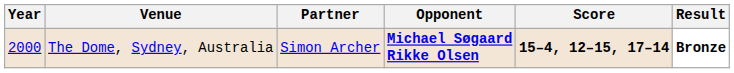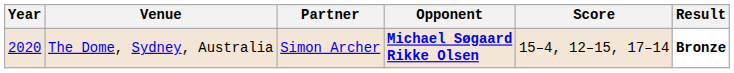 <table class="sortable wikitable" style="font-size: 90%;">
 <tr>
 <th>Year</th>
 <th>Venue</th>
 <th>Partner</th>
 <th>Opponent</th>
 <th>Score</th>
 <th>Result</th>
 </tr>
 <tr style="background:#F3E6D7">
-<td align="center"><a href='#'>2000</a></td>
+<td align="center"><a href='#'>2020</a></td>
 <td align="left"><a href='#'>The Dome</a>, <a href='#'>Sydney</a>, Australia</td>
 <td align="left"> <a href='#'>Simon Archer</a></td>
 <td align="left"><strong> <a href='#'>Michael Søgaard</a><br> <a href='#'>Rikke Olsen</a></strong></td>
-<td align="left"><strong>15–4, 12–15, 17–14</strong></td>
+<td align="left">15–4, 12–15, 17–14</td>
 <td style="text-align:left; background:white"> <strong>Bronze</strong></td>
 </tr>
 </table>
